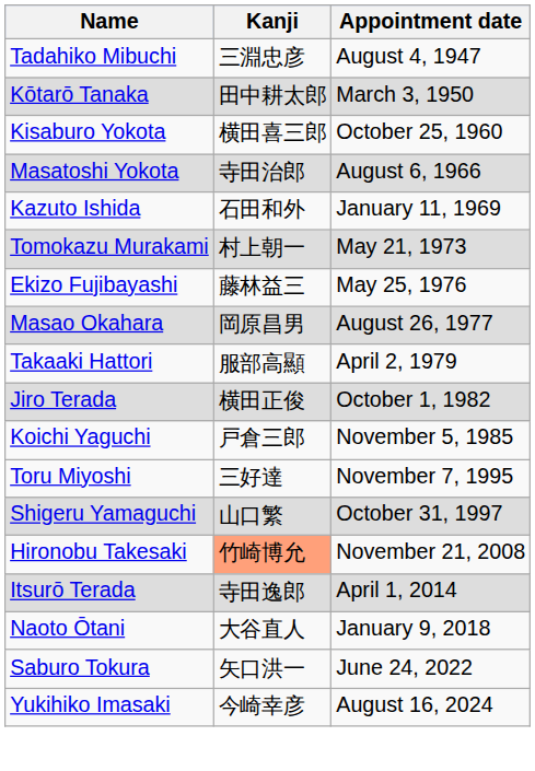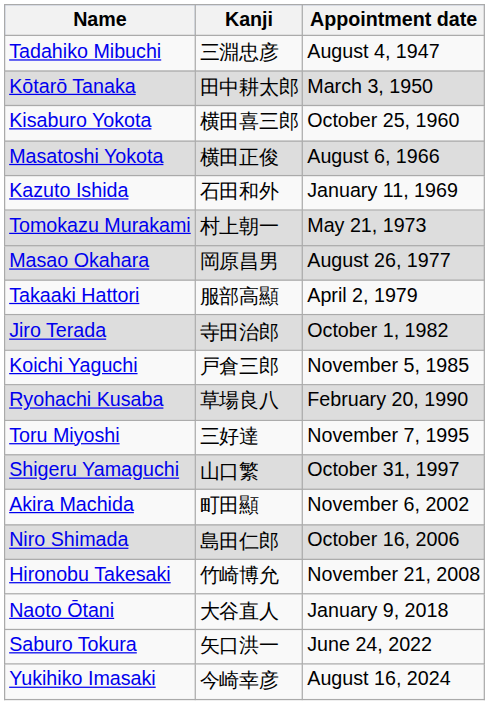 <table border="1" cellpadding="3" style="border-collapse:collapse;" class="wikitable sortable">
 <tr bgcolor="#A4C8FF" valign="top">
 <th>Name</th>
 <th>Kanji</th>
 <th>Appointment date</th>
 </tr>
 <tr valign="top">
 <td><a href='#'>Tadahiko Mibuchi</a></td>
 <td>三淵忠彦</td>
 <td>August 4, 1947</td>
 </tr>
 <tr valign="top" style="background-color:#ddd;">
 <td><a href='#'>Kōtarō Tanaka</a></td>
 <td>田中耕太郎</td>
 <td>March 3, 1950</td>
 </tr>
 <tr valign="top">
 <td><a href='#'>Kisaburo Yokota</a></td>
 <td>横田喜三郎</td>
 <td>October 25, 1960</td>
 </tr>
 <tr valign="top" style="background-color:#ddd;">
 <td><a href='#'>Masatoshi Yokota</a></td>
-<td>寺田治郎</td>
+<td>横田正俊</td>
 <td>August 6, 1966</td>
 </tr>
 <tr valign="top">
 <td><a href='#'>Kazuto Ishida</a></td>
 <td>石田和外</td>
 <td>January 11, 1969</td>
 </tr>
 <tr valign="top" style="background-color:#ddd;">
 <td><a href='#'>Tomokazu Murakami</a></td>
 <td>村上朝一</td>
 <td>May 21, 1973</td>
-</tr>
-<tr valign="top">
-<td><a href='#'>Ekizo Fujibayashi</a></td>
-<td>藤林益三</td>
-<td>May 25, 1976</td>
 </tr>
 <tr valign="top" style="background-color:#ddd;">
 <td><a href='#'>Masao Okahara</a></td>
 <td>岡原昌男</td>
 <td>August 26, 1977</td>
 </tr>
 <tr valign="top">
 <td><a href='#'>Takaaki Hattori</a></td>
 <td>服部高顯</td>
 <td>April 2, 1979</td>
 </tr>
 <tr valign="top" style="background-color:#ddd;">
 <td><a href='#'>Jiro Terada</a></td>
-<td>横田正俊</td>
+<td>寺田治郎</td>
 <td>October 1, 1982</td>
 </tr>
 <tr valign="top">
 <td><a href='#'>Koichi Yaguchi</a></td>
 <td>戸倉三郎</td>
 <td>November 5, 1985</td>
+</tr>
+<tr valign="top" style="background-color:#ddd;">
+<td><a href='#'>Ryohachi Kusaba</a></td>
+<td>草場良八</td>
+<td>February 20, 1990</td>
 </tr>
 <tr valign="top">
 <td><a href='#'>Toru Miyoshi</a></td>
 <td>三好達</td>
 <td>November 7, 1995</td>
 </tr>
 <tr valign="top" style="background-color:#ddd;">
 <td><a href='#'>Shigeru Yamaguchi</a></td>
 <td>山口繁</td>
 <td>October 31, 1997</td>
 </tr>
 <tr valign="top">
-<td><a href='#'>Hironobu Takesaki</a></td>
-<td style="background: lightsalmon;">竹崎博允</td>
-<td>November 21, 2008</td>
+<td><a href='#'>Akira Machida</a></td>
+<td>町田顯</td>
+<td>November 6, 2002</td>
 </tr>
 <tr valign="top" style="background-color:#ddd;">
-<td><a href='#'>Itsurō Terada</a></td>
-<td>寺田逸郎</td>
-<td>April 1, 2014</td>
+<td><a href='#'>Niro Shimada</a></td>
+<td>島田仁郎</td>
+<td>October 16, 2006</td>
+</tr>
+<tr valign="top">
+<td><a href='#'>Hironobu Takesaki</a></td>
+<td>竹崎博允</td>
+<td>November 21, 2008</td>
 </tr>
 <tr valign="top">
 <td><a href='#'>Naoto Ōtani</a></td>
 <td>大谷直人</td>
 <td>January 9, 2018</td>
 </tr>
 <tr valign="top">
 <td><a href='#'>Saburo Tokura</a></td>
 <td>矢口洪一</td>
 <td>June 24, 2022</td>
 </tr>
 <tr valign="top">
 <td><a href='#'>Yukihiko Imasaki</a></td>
 <td>今崎幸彦</td>
 <td>August 16, 2024</td>
 </tr>
 </table>
